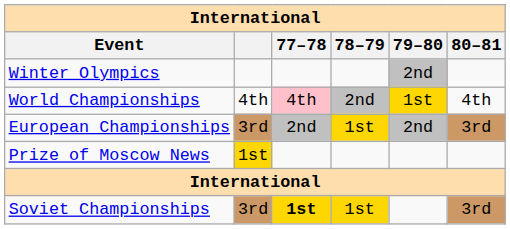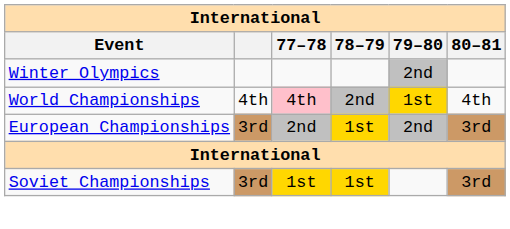 <table class="wikitable" style="text-align:center">
 <tr>
 <th style="background-color: #ffdead; " colspan=6 align=center>International</th>
 </tr>
 <tr>
 <th>Event</th>
 <th></th>
 <th>77–78</th>
 <th>78–79</th>
 <th>79–80</th>
 <th>80–81</th>
 </tr>
 <tr>
 <td align=left><a href='#'>Winter Olympics</a></td>
 <td></td>
 <td></td>
 <td></td>
 <td bgcolor=silver>2nd</td>
 <td></td>
 </tr>
 <tr>
 <td align=left><a href='#'>World Championships</a></td>
 <td>4th</td>
 <td style="background: pink;">4th</td>
 <td bgcolor=silver>2nd</td>
 <td bgcolor=gold>1st</td>
 <td>4th</td>
 </tr>
 <tr>
 <td align=left><a href='#'>European Championships</a></td>
 <td bgcolor=cc9966>3rd</td>
 <td bgcolor=silver>2nd</td>
 <td bgcolor=gold>1st</td>
 <td bgcolor=silver>2nd</td>
 <td bgcolor=cc9966>3rd</td>
 </tr>
 <tr>
-<td align=left><a href='#'>Prize of Moscow News</a></td>
-<td bgcolor=gold>1st</td>
-<td></td>
-<td></td>
-<td></td>
-<td></td>
-</tr>
-<tr>
 <th style="background-color: #ffdead; " colspan=6 align=center>International</th>
 </tr>
 <tr>
 <td align=left><a href='#'>Soviet Championships</a></td>
 <td bgcolor=cc9966>3rd</td>
-<td bgcolor=gold><strong>1st</strong></td>
+<td bgcolor=gold>1st</td>
 <td bgcolor=gold>1st</td>
 <td></td>
 <td bgcolor=cc9966>3rd</td>
 </tr>
 </table>
